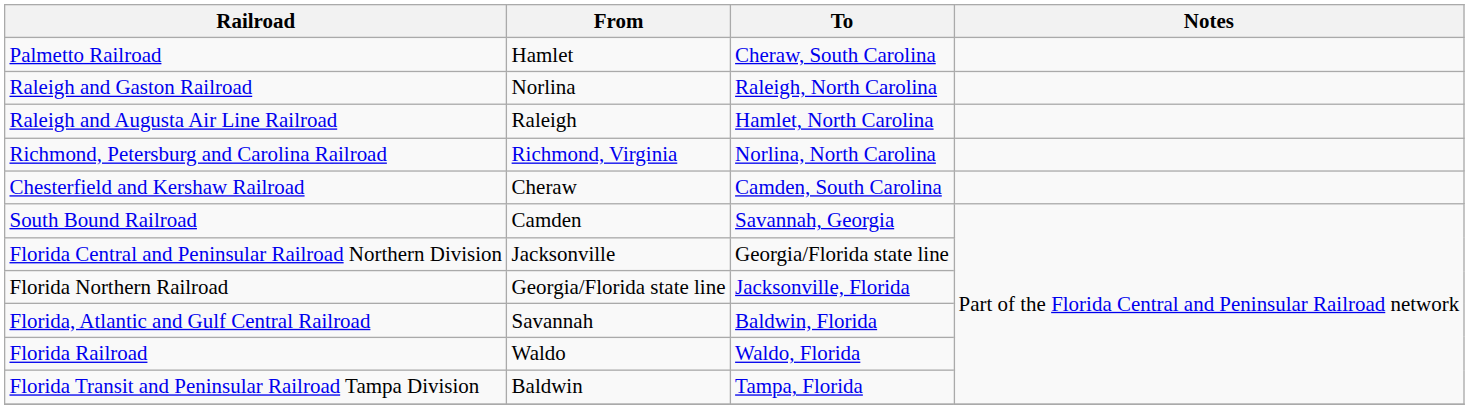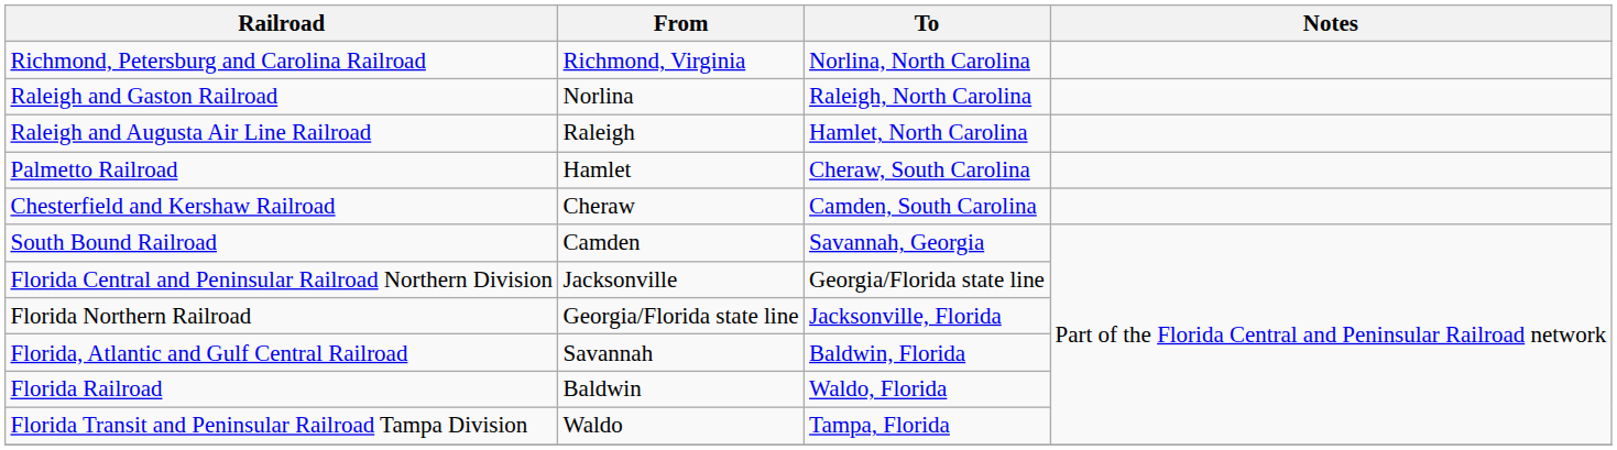 <table class="wikitable">
 <tr>
 <th>Railroad</th>
 <th>From</th>
 <th>To</th>
 <th>Notes</th>
 </tr>
 <tr>
-<td><a href='#'>Palmetto Railroad</a></td>
-<td>Hamlet</td>
-<td><a href='#'>Cheraw, South Carolina</a></td>
+<td><a href='#'>Richmond, Petersburg and Carolina Railroad</a></td>
+<td><a href='#'>Richmond, Virginia</a></td>
+<td><a href='#'>Norlina, North Carolina</a></td>
 <td></td>
 </tr>
 <tr>
 <td><a href='#'>Raleigh and Gaston Railroad</a></td>
 <td>Norlina</td>
 <td><a href='#'>Raleigh, North Carolina</a></td>
 <td></td>
 </tr>
 <tr>
 <td><a href='#'>Raleigh and Augusta Air Line Railroad</a></td>
 <td>Raleigh</td>
 <td><a href='#'>Hamlet, North Carolina</a></td>
 <td></td>
 </tr>
 <tr>
-<td><a href='#'>Richmond, Petersburg and Carolina Railroad</a></td>
-<td><a href='#'>Richmond, Virginia</a></td>
-<td><a href='#'>Norlina, North Carolina</a></td>
+<td><a href='#'>Palmetto Railroad</a></td>
+<td>Hamlet</td>
+<td><a href='#'>Cheraw, South Carolina</a></td>
 <td></td>
 </tr>
 <tr>
 <td><a href='#'>Chesterfield and Kershaw Railroad</a></td>
 <td>Cheraw</td>
 <td><a href='#'>Camden, South Carolina</a></td>
 <td></td>
 </tr>
 <tr>
 <td><a href='#'>South Bound Railroad</a></td>
 <td>Camden</td>
 <td><a href='#'>Savannah, Georgia</a></td>
 <td rowspan="6">Part of the <a href='#'>Florida Central and Peninsular Railroad</a> network</td>
 </tr>
 <tr>
 <td><a href='#'>Florida Central and Peninsular Railroad</a> Northern Division</td>
 <td>Jacksonville</td>
 <td>Georgia/Florida state line</td>
 </tr>
 <tr>
 <td>Florida Northern Railroad</td>
 <td>Georgia/Florida state line</td>
 <td><a href='#'>Jacksonville, Florida</a></td>
 </tr>
 <tr>
 <td><a href='#'>Florida, Atlantic and Gulf Central Railroad</a></td>
 <td>Savannah</td>
 <td><a href='#'>Baldwin, Florida</a></td>
 </tr>
 <tr>
 <td><a href='#'>Florida Railroad</a></td>
-<td>Waldo</td>
+<td>Baldwin</td>
 <td><a href='#'>Waldo, Florida</a></td>
 </tr>
 <tr>
 <td><a href='#'>Florida Transit and Peninsular Railroad</a> Tampa Division</td>
-<td>Baldwin</td>
+<td>Waldo</td>
 <td><a href='#'>Tampa, Florida</a></td>
 </tr>
 <tr>
 </tr>
 </table>
